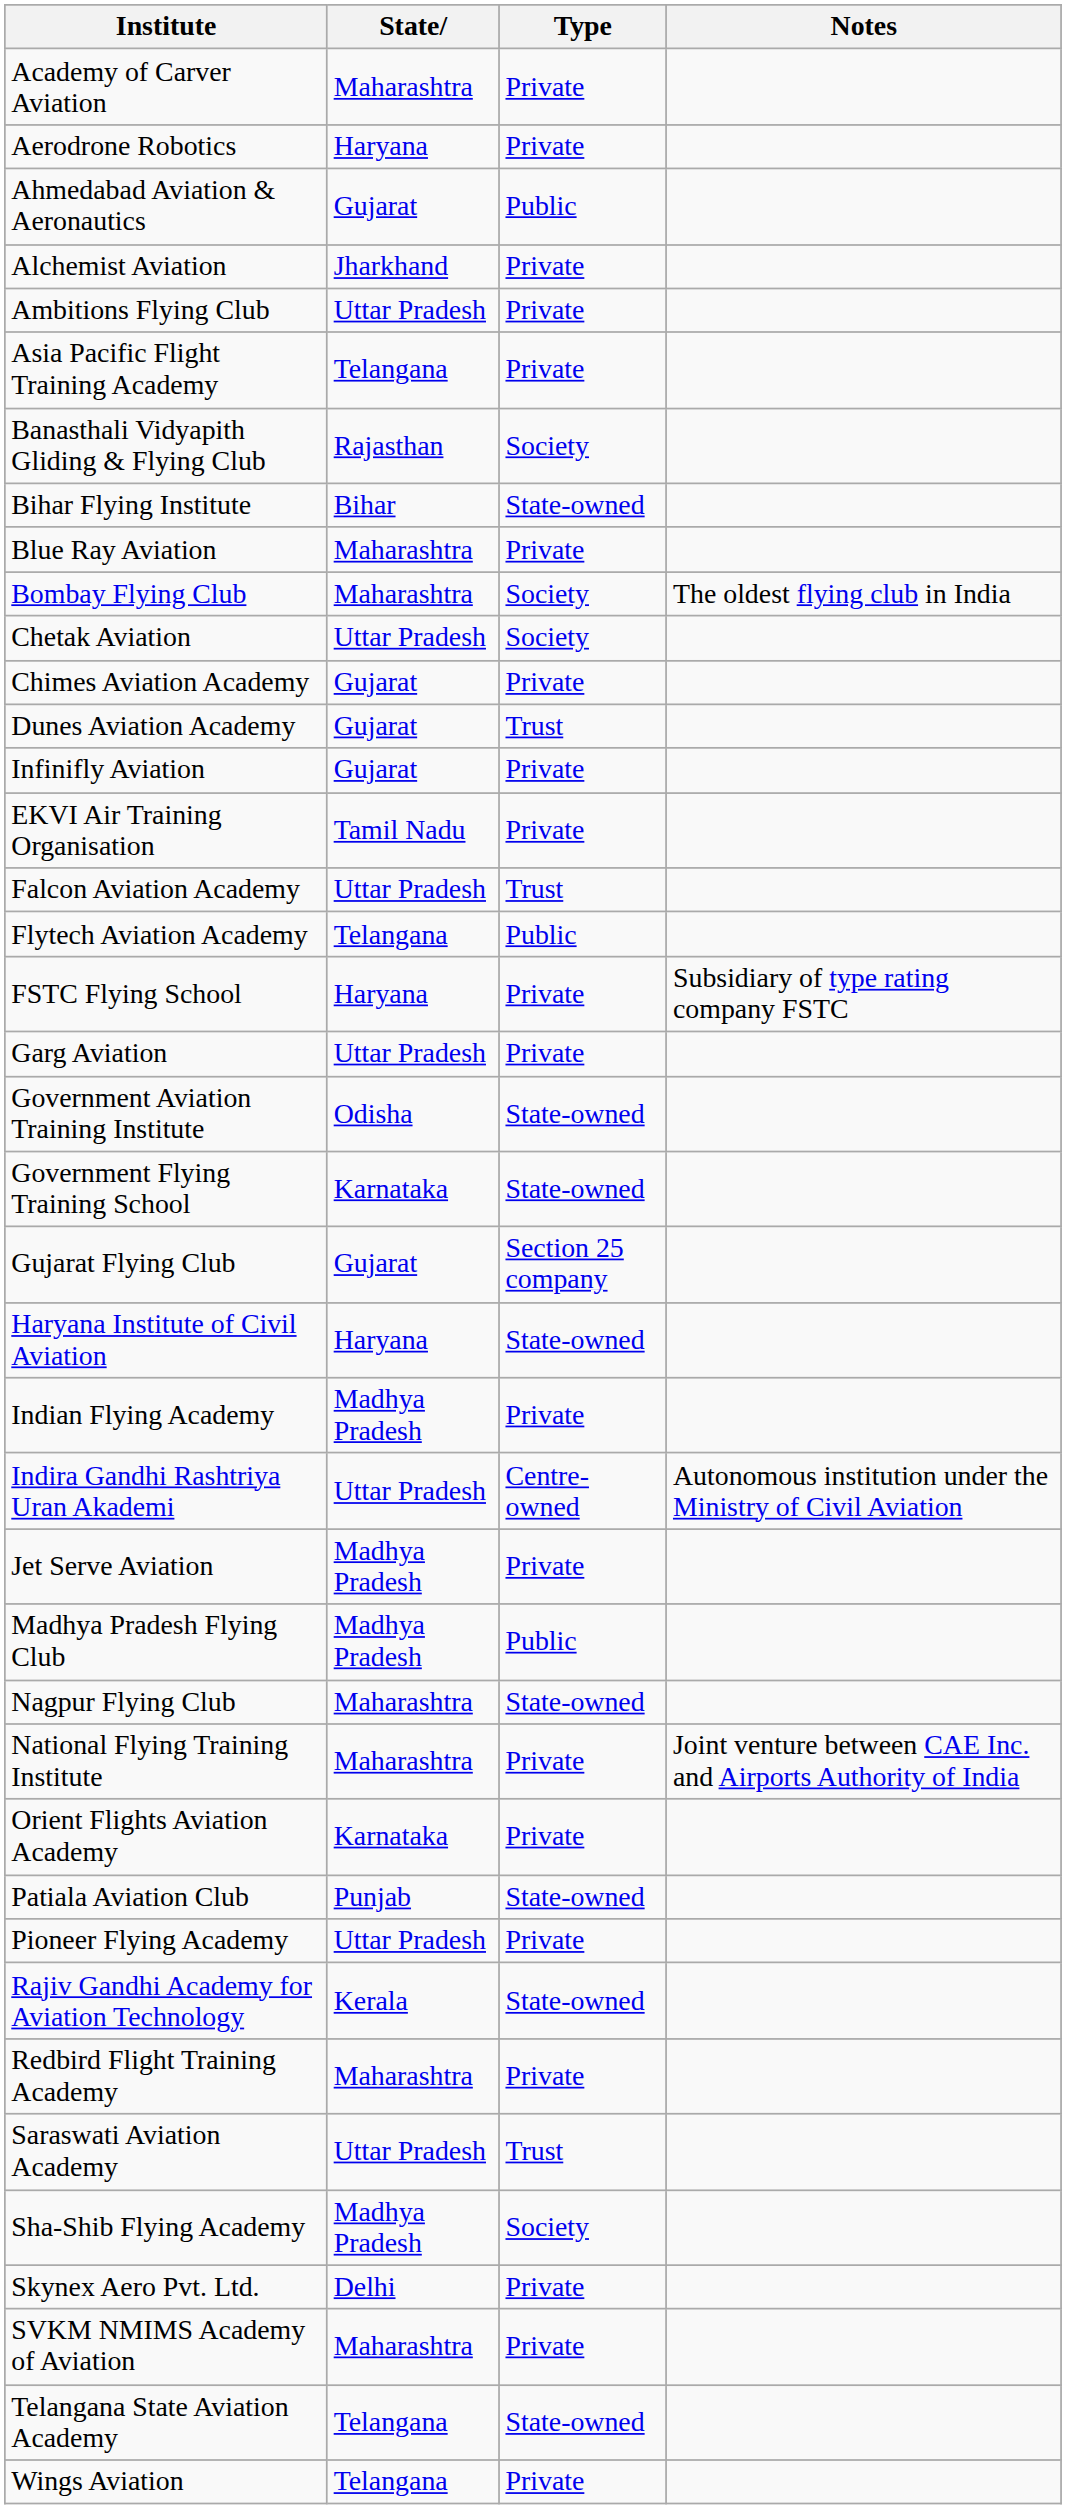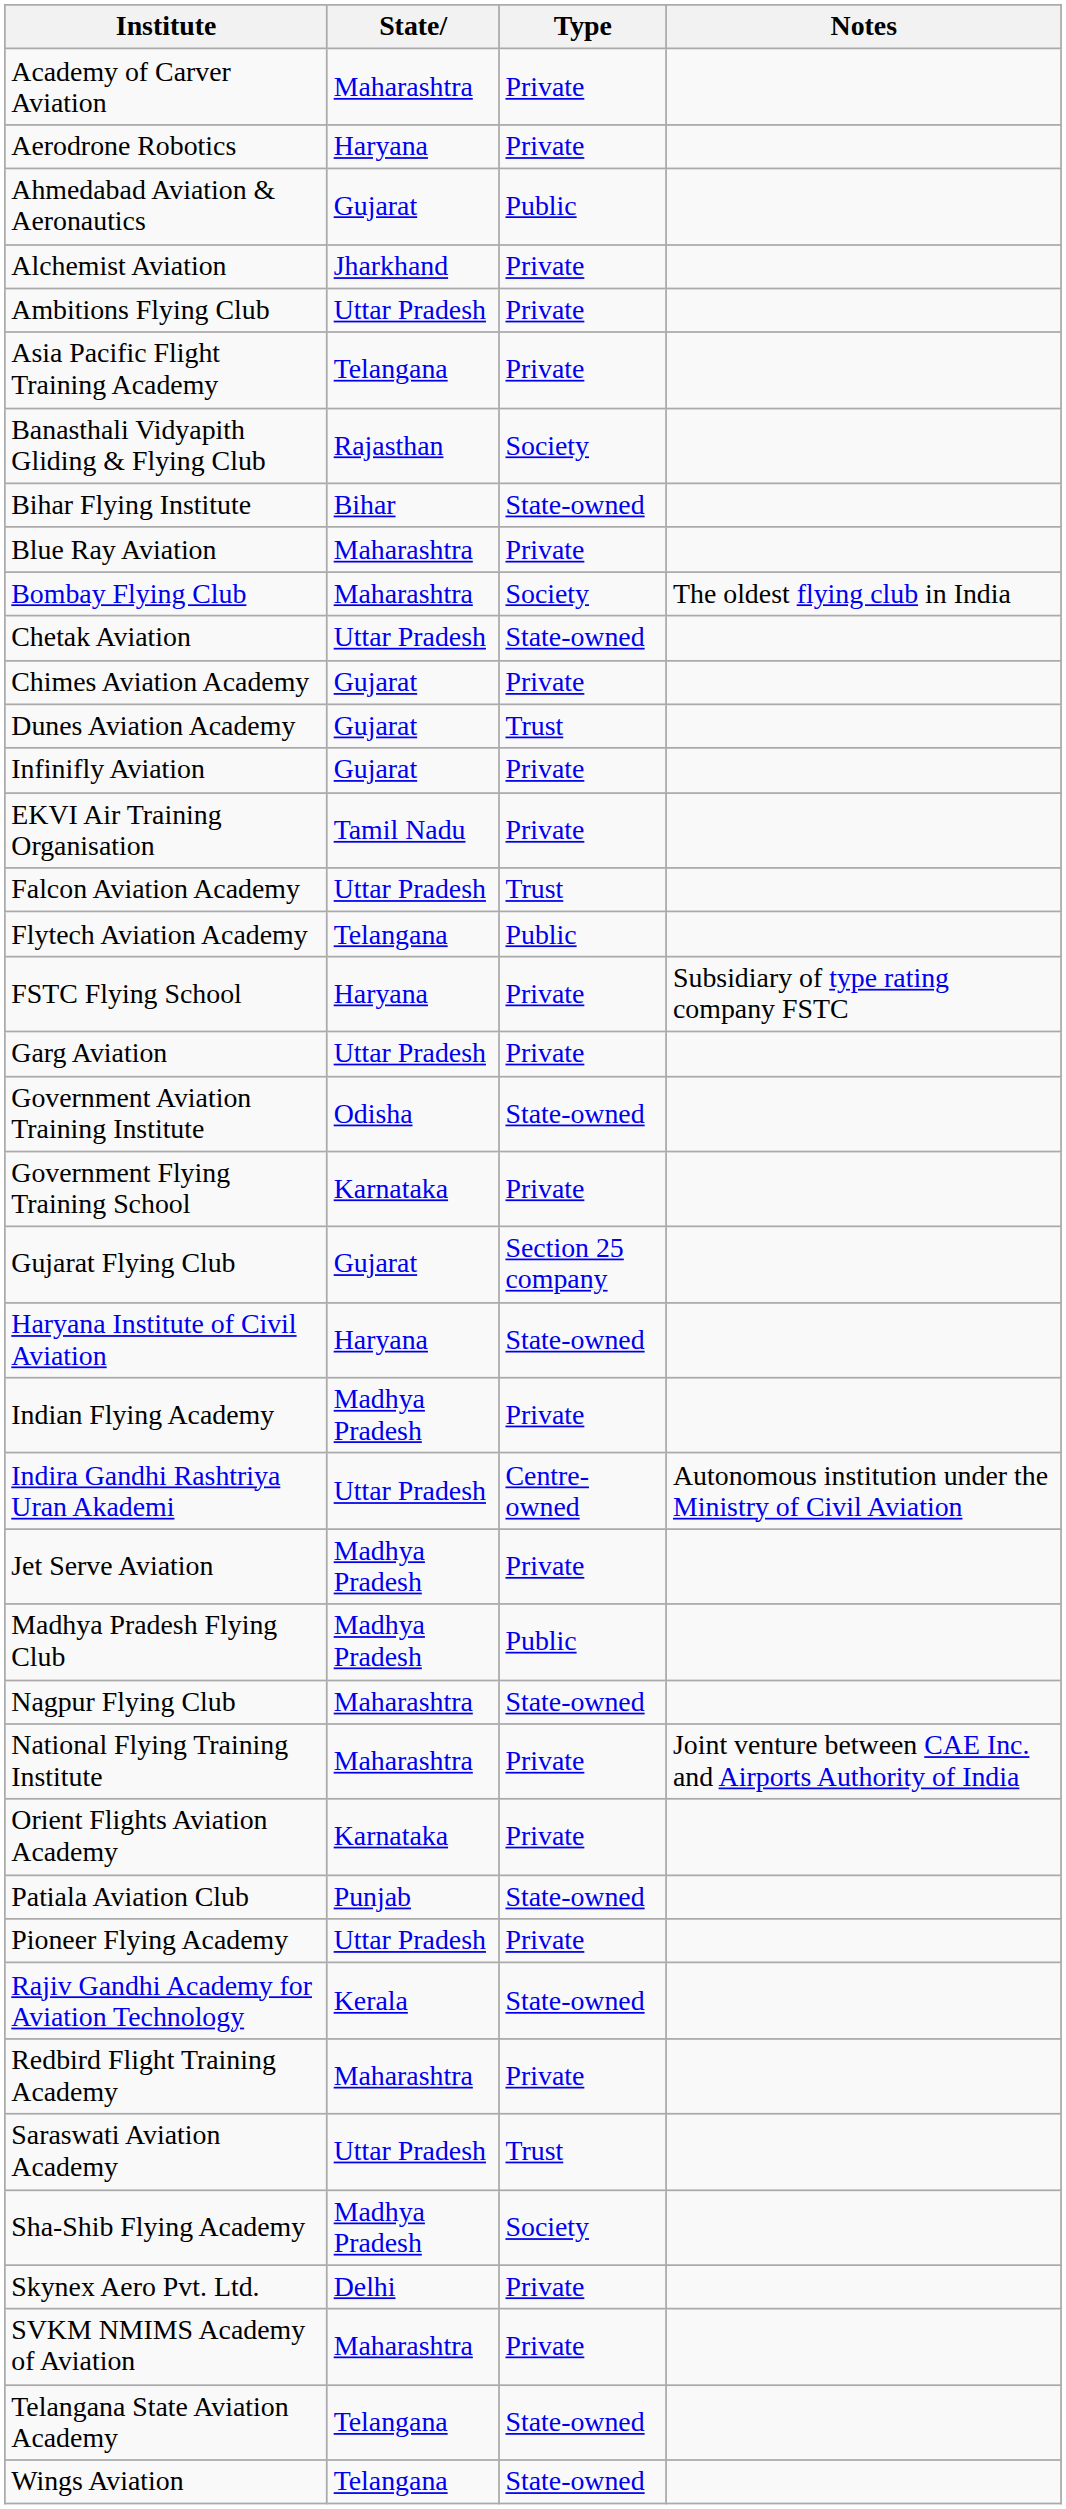 <table class="wikitable sortable">
 <tr>
 <th>Institute</th>
 <th>State/</th>
 <th>Type</th>
 <th class=unsortable>Notes</th>
 </tr>
 <tr>
 <td>Academy of Carver Aviation</td>
 <td><a href='#'>Maharashtra</a></td>
 <td><a href='#'>Private</a></td>
 <td></td>
 </tr>
 <tr>
 <td>Aerodrone Robotics</td>
 <td><a href='#'>Haryana</a></td>
 <td><a href='#'>Private</a></td>
 </tr>
 <tr>
 <td>Ahmedabad Aviation & Aeronautics</td>
 <td><a href='#'>Gujarat</a></td>
 <td><a href='#'>Public</a></td>
 <td></td>
 </tr>
 <tr>
 <td>Alchemist Aviation</td>
 <td><a href='#'>Jharkhand</a></td>
 <td><a href='#'>Private</a></td>
 <td></td>
 </tr>
 <tr>
 <td>Ambitions Flying Club</td>
 <td><a href='#'>Uttar Pradesh</a></td>
 <td><a href='#'>Private</a></td>
 <td></td>
 </tr>
 <tr>
 <td>Asia Pacific Flight Training Academy</td>
 <td><a href='#'>Telangana</a></td>
 <td><a href='#'>Private</a></td>
 <td></td>
 </tr>
 <tr>
 <td>Banasthali Vidyapith Gliding & Flying Club</td>
 <td><a href='#'>Rajasthan</a></td>
 <td><a href='#'>Society</a></td>
 <td></td>
 </tr>
 <tr>
 <td>Bihar Flying Institute</td>
 <td><a href='#'>Bihar</a></td>
 <td><a href='#'>State-owned</a></td>
 <td></td>
 </tr>
 <tr>
 <td>Blue Ray Aviation</td>
 <td><a href='#'>Maharashtra</a></td>
 <td><a href='#'>Private</a></td>
 <td></td>
 </tr>
 <tr>
 <td><a href='#'>Bombay Flying Club</a></td>
 <td><a href='#'>Maharashtra</a></td>
 <td><a href='#'>Society</a></td>
 <td>The oldest <a href='#'>flying club</a> in India</td>
 </tr>
 <tr>
 <td>Chetak Aviation</td>
 <td><a href='#'>Uttar Pradesh</a></td>
-<td><a href='#'>Society</a></td>
+<td><a href='#'>State-owned</a></td>
 <td></td>
 </tr>
 <tr>
 <td>Chimes Aviation Academy</td>
 <td><a href='#'>Gujarat</a></td>
 <td><a href='#'>Private</a></td>
 <td></td>
 </tr>
 <tr>
 <td>Dunes Aviation Academy</td>
 <td><a href='#'>Gujarat</a></td>
 <td><a href='#'>Trust</a></td>
 <td></td>
 </tr>
 <tr>
 <td>Infinifly Aviation</td>
 <td><a href='#'>Gujarat</a></td>
 <td><a href='#'>Private</a></td>
 <td></td>
 </tr>
 <tr>
 <td>EKVI Air Training Organisation</td>
 <td><a href='#'>Tamil Nadu</a></td>
 <td><a href='#'>Private</a></td>
 <td></td>
 </tr>
 <tr>
 <td>Falcon Aviation Academy</td>
 <td><a href='#'>Uttar Pradesh</a></td>
 <td><a href='#'>Trust</a></td>
 <td></td>
 </tr>
 <tr>
 <td>Flytech Aviation Academy</td>
 <td><a href='#'>Telangana</a></td>
 <td><a href='#'>Public</a></td>
 <td></td>
 </tr>
 <tr>
 <td>FSTC Flying School</td>
 <td><a href='#'>Haryana</a></td>
 <td><a href='#'>Private</a></td>
 <td>Subsidiary of <a href='#'>type rating</a> company FSTC</td>
 </tr>
 <tr>
 <td>Garg Aviation</td>
 <td><a href='#'>Uttar Pradesh</a></td>
 <td><a href='#'>Private</a></td>
 <td></td>
 </tr>
 <tr>
 <td>Government Aviation Training Institute</td>
 <td><a href='#'>Odisha</a></td>
 <td><a href='#'>State-owned</a></td>
 <td></td>
 </tr>
 <tr>
 <td>Government Flying Training School</td>
 <td><a href='#'>Karnataka</a></td>
-<td><a href='#'>State-owned</a></td>
+<td><a href='#'>Private</a></td>
 <td></td>
 </tr>
 <tr>
 <td>Gujarat Flying Club</td>
 <td><a href='#'>Gujarat</a></td>
 <td><a href='#'>Section 25 company</a></td>
 <td></td>
 </tr>
 <tr>
 <td><a href='#'>Haryana Institute of Civil Aviation</a></td>
 <td><a href='#'>Haryana</a></td>
 <td><a href='#'>State-owned</a></td>
 <td></td>
 </tr>
 <tr>
 <td>Indian Flying Academy</td>
 <td><a href='#'>Madhya Pradesh</a></td>
 <td><a href='#'>Private</a></td>
 <td></td>
 </tr>
 <tr>
 <td><a href='#'>Indira Gandhi Rashtriya Uran Akademi</a></td>
 <td><a href='#'>Uttar Pradesh</a></td>
 <td><a href='#'>Centre-owned</a></td>
 <td>Autonomous institution under the <a href='#'>Ministry of Civil Aviation</a></td>
 </tr>
 <tr>
 <td>Jet Serve Aviation</td>
 <td><a href='#'>Madhya Pradesh</a></td>
 <td><a href='#'>Private</a></td>
 <td></td>
 </tr>
 <tr>
 <td>Madhya Pradesh Flying Club</td>
 <td><a href='#'>Madhya Pradesh</a></td>
 <td><a href='#'>Public</a></td>
 <td></td>
 </tr>
 <tr>
 <td>Nagpur Flying Club</td>
 <td><a href='#'>Maharashtra</a></td>
 <td><a href='#'>State-owned</a></td>
 <td></td>
 </tr>
 <tr>
 <td>National Flying Training Institute</td>
 <td><a href='#'>Maharashtra</a></td>
 <td><a href='#'>Private</a></td>
 <td>Joint venture between <a href='#'>CAE Inc.</a> and <a href='#'>Airports Authority of India</a></td>
 </tr>
 <tr>
 <td>Orient Flights Aviation Academy</td>
 <td><a href='#'>Karnataka</a></td>
 <td><a href='#'>Private</a></td>
 <td></td>
 </tr>
 <tr>
 <td>Patiala Aviation Club</td>
 <td><a href='#'>Punjab</a></td>
 <td><a href='#'>State-owned</a></td>
 <td></td>
 </tr>
 <tr>
 <td>Pioneer Flying Academy</td>
 <td><a href='#'>Uttar Pradesh</a></td>
 <td><a href='#'>Private</a></td>
 <td></td>
 </tr>
 <tr>
 <td><a href='#'>Rajiv Gandhi Academy for Aviation Technology</a></td>
 <td><a href='#'>Kerala</a></td>
 <td><a href='#'>State-owned</a></td>
 <td></td>
 </tr>
 <tr>
 <td>Redbird Flight Training Academy</td>
 <td><a href='#'>Maharashtra</a></td>
 <td><a href='#'>Private</a></td>
 <td></td>
 </tr>
 <tr>
 <td>Saraswati Aviation Academy</td>
 <td><a href='#'>Uttar Pradesh</a></td>
 <td><a href='#'>Trust</a></td>
 <td></td>
 </tr>
 <tr>
 <td>Sha-Shib Flying Academy</td>
 <td><a href='#'>Madhya Pradesh</a></td>
 <td><a href='#'>Society</a></td>
 <td></td>
 </tr>
 <tr>
 <td>Skynex Aero Pvt. Ltd.</td>
 <td><a href='#'>Delhi</a></td>
 <td><a href='#'>Private</a></td>
 <td></td>
 </tr>
 <tr>
 <td>SVKM NMIMS Academy of Aviation</td>
 <td><a href='#'>Maharashtra</a></td>
 <td><a href='#'>Private</a></td>
 <td></td>
 </tr>
 <tr>
 <td>Telangana State Aviation Academy</td>
 <td><a href='#'>Telangana</a></td>
 <td><a href='#'>State-owned</a></td>
 <td></td>
 </tr>
 <tr>
 <td>Wings Aviation</td>
 <td><a href='#'>Telangana</a></td>
-<td><a href='#'>Private</a></td>
+<td><a href='#'>State-owned</a></td>
 <td></td>
 </tr>
 </table>
